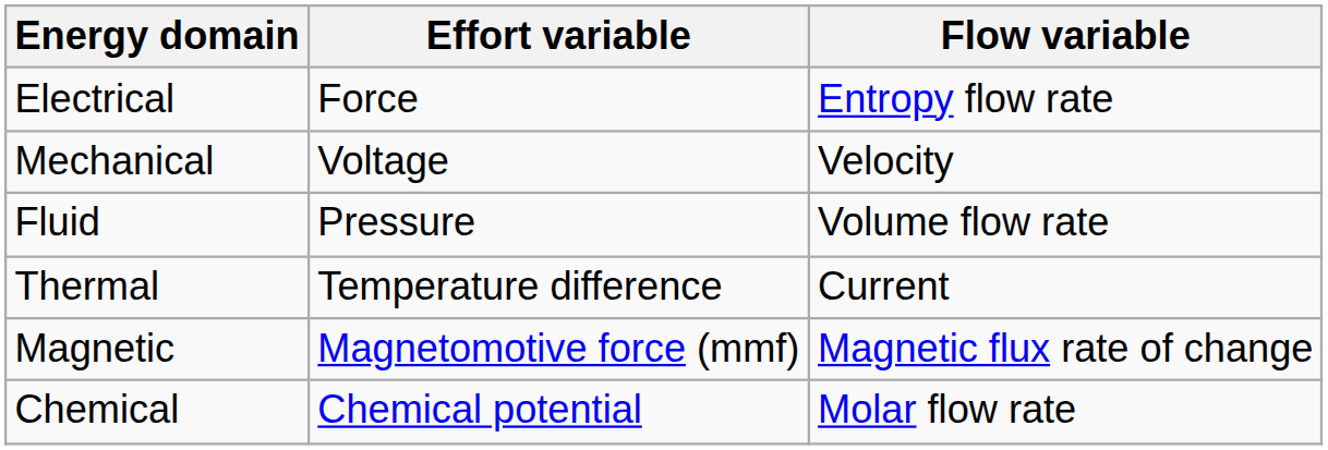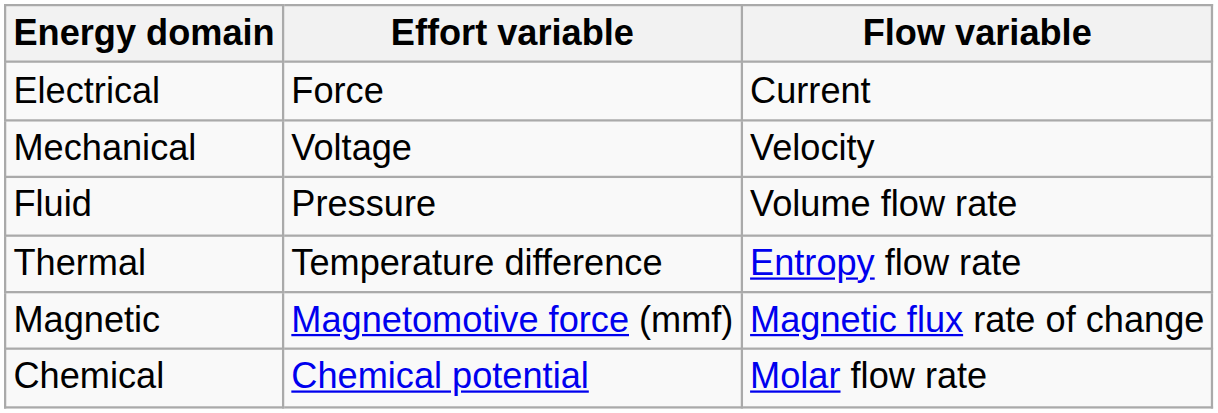 <table class="wikitable">
 <tr>
 <th>Energy domain</th>
 <th>Effort variable</th>
 <th>Flow variable</th>
 </tr>
 <tr>
 <td>Electrical</td>
 <td>Force</td>
-<td><a href='#'>Entropy</a> flow rate</td>
+<td>Current</td>
 </tr>
 <tr>
 <td>Mechanical</td>
 <td>Voltage</td>
 <td>Velocity</td>
 </tr>
 <tr>
 <td>Fluid</td>
 <td>Pressure</td>
 <td>Volume flow rate</td>
 </tr>
 <tr>
 <td>Thermal</td>
 <td>Temperature difference</td>
-<td>Current</td>
+<td><a href='#'>Entropy</a> flow rate</td>
 </tr>
 <tr>
 <td>Magnetic</td>
 <td><a href='#'>Magnetomotive force</a> (mmf)</td>
 <td><a href='#'>Magnetic flux</a> rate of change</td>
 </tr>
 <tr>
 <td>Chemical</td>
 <td><a href='#'>Chemical potential</a></td>
 <td><a href='#'>Molar</a> flow rate</td>
 </tr>
 </table>
